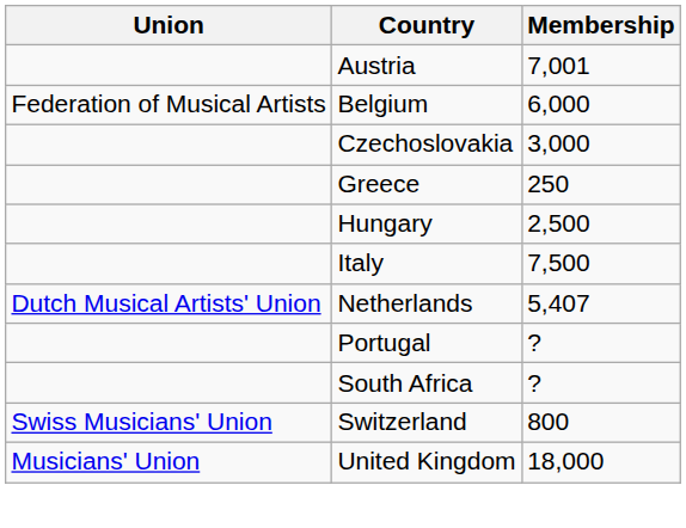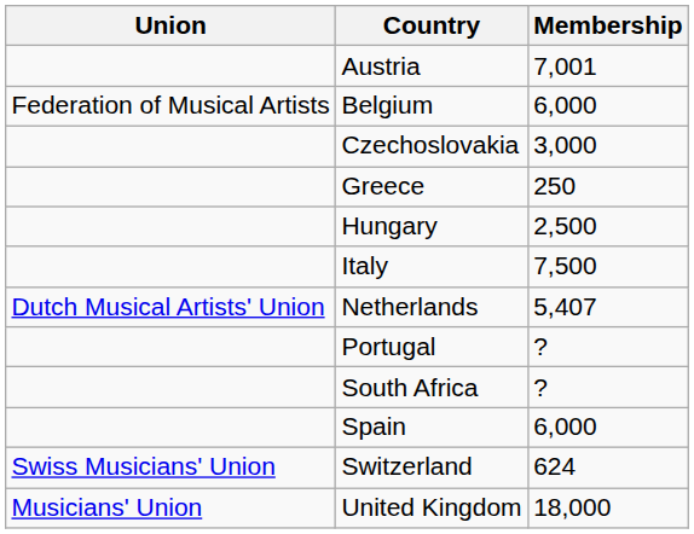 <table class="wikitable sortable">
 <tr>
 <th>Union</th>
 <th>Country</th>
 <th>Membership</th>
 </tr>
 <tr>
 <td></td>
 <td>Austria</td>
 <td>7,001</td>
 </tr>
 <tr>
 <td>Federation of Musical Artists</td>
 <td>Belgium</td>
 <td>6,000</td>
 </tr>
 <tr>
 <td></td>
 <td>Czechoslovakia</td>
 <td>3,000</td>
 </tr>
 <tr>
 <td></td>
 <td>Greece</td>
 <td>250</td>
 </tr>
 <tr>
 <td></td>
 <td>Hungary</td>
 <td>2,500</td>
 </tr>
 <tr>
 <td></td>
 <td>Italy</td>
 <td>7,500</td>
 </tr>
 <tr>
 <td><a href='#'>Dutch Musical Artists' Union</a></td>
 <td>Netherlands</td>
 <td>5,407</td>
 </tr>
 <tr>
 <td></td>
 <td>Portugal</td>
 <td>?</td>
 </tr>
 <tr>
 <td></td>
 <td>South Africa</td>
 <td>?</td>
 </tr>
 <tr>
+<td></td>
+<td>Spain</td>
+<td>6,000</td>
+</tr>
+<tr>
 <td><a href='#'>Swiss Musicians' Union</a></td>
 <td>Switzerland</td>
-<td>800</td>
+<td>624</td>
 </tr>
 <tr>
 <td><a href='#'>Musicians' Union</a></td>
 <td>United Kingdom</td>
 <td>18,000</td>
 </tr>
 </table>
